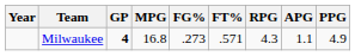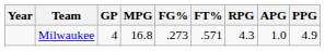 <table class="wikitable sortable" style="font-size:95%; text-align:right;">
 <tr>
 <th>Year</th>
 <th>Team</th>
 <th>GP</th>
 <th>MPG</th>
 <th>FG%</th>
 <th>FT%</th>
 <th>RPG</th>
 <th>APG</th>
 <th>PPG</th>
 </tr>
 <tr>
 <td style="text-align:left;"></td>
 <td style="text-align:left;"><a href='#'>Milwaukee</a></td>
-<td><strong>4</strong></td>
+<td>4</td>
 <td>16.8</td>
 <td>.273</td>
 <td>.571</td>
 <td>4.3</td>
-<td>1.1</td>
+<td>1.0</td>
 <td>4.9</td>
 </tr>
 </table>
